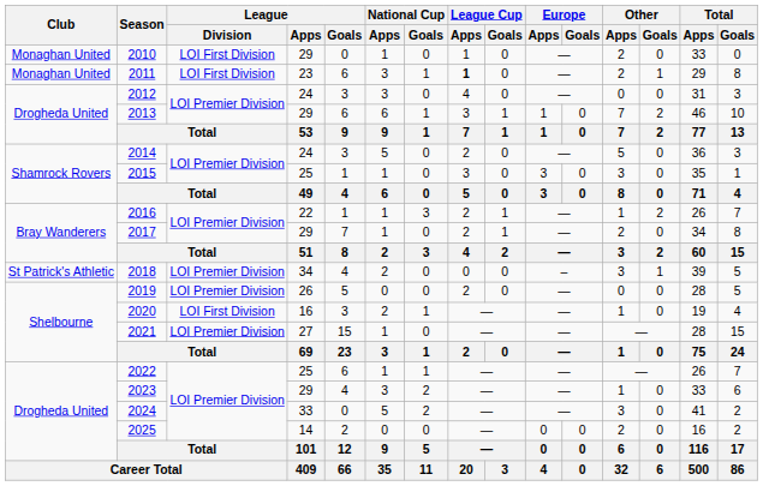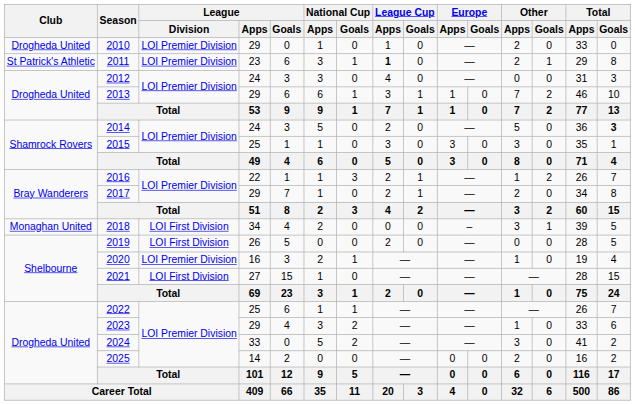 <table class=wikitable style="text-align: center">
 <tr>
 <th rowspan=2>Club</th>
 <th rowspan=2>Season</th>
 <th colspan=3>League</th>
 <th colspan=2>National Cup</th>
 <th colspan=2><a href='#'>League Cup</a></th>
 <th colspan=2><a href='#'>Europe</a></th>
 <th colspan=2>Other</th>
 <th colspan=2>Total</th>
 </tr>
 <tr>
 <th>Division</th>
 <th>Apps</th>
 <th>Goals</th>
 <th>Apps</th>
 <th>Goals</th>
 <th>Apps</th>
 <th>Goals</th>
 <th>Apps</th>
 <th>Goals</th>
 <th>Apps</th>
 <th>Goals</th>
 <th>Apps</th>
 <th>Goals</th>
 </tr>
 <tr>
-<td><a href='#'>Monaghan United</a></td>
+<td><a href='#'>Drogheda United</a></td>
 <td><a href='#'>2010</a></td>
-<td><a href='#'>LOI First Division</a></td>
+<td><a href='#'>LOI Premier Division</a></td>
 <td>29</td>
 <td>0</td>
 <td>1</td>
 <td>0</td>
 <td>1</td>
 <td>0</td>
 <td colspan="2">—</td>
 <td>2</td>
 <td>0</td>
 <td>33</td>
 <td>0</td>
 </tr>
 <tr>
-<td><a href='#'>Monaghan United</a></td>
+<td><a href='#'>St Patrick's Athletic</a></td>
 <td><a href='#'>2011</a></td>
-<td><a href='#'>LOI First Division</a></td>
+<td><a href='#'>LOI Premier Division</a></td>
 <td>23</td>
 <td>6</td>
 <td>3</td>
 <td>1</td>
 <td><strong>1</strong></td>
 <td>0</td>
 <td colspan="2">—</td>
 <td>2</td>
 <td>1</td>
 <td>29</td>
 <td>8</td>
 </tr>
 <tr>
 <td rowspan="3"><a href='#'>Drogheda United</a></td>
 <td><a href='#'>2012</a></td>
 <td rowspan="2"><a href='#'>LOI Premier Division</a></td>
 <td>24</td>
 <td>3</td>
 <td>3</td>
 <td>0</td>
 <td>4</td>
 <td>0</td>
 <td colspan="2">—</td>
 <td>0</td>
 <td>0</td>
 <td>31</td>
 <td>3</td>
 </tr>
 <tr>
 <td><a href='#'>2013</a></td>
 <td>29</td>
 <td>6</td>
 <td>6</td>
 <td>1</td>
 <td>3</td>
 <td>1</td>
 <td>1</td>
 <td>0</td>
 <td>7</td>
 <td>2</td>
 <td>46</td>
 <td>10</td>
 </tr>
 <tr>
 <th colspan="2">Total</th>
 <th>53</th>
 <th>9</th>
 <th>9</th>
 <th>1</th>
 <th>7</th>
 <th>1</th>
 <th>1</th>
 <th>0</th>
 <th>7</th>
 <th>2</th>
 <th>77</th>
 <th>13</th>
 </tr>
 <tr>
 <td rowspan="3"><a href='#'>Shamrock Rovers</a></td>
 <td><a href='#'>2014</a></td>
 <td rowspan="2"><a href='#'>LOI Premier Division</a></td>
 <td>24</td>
 <td>3</td>
 <td>5</td>
 <td>0</td>
 <td>2</td>
 <td>0</td>
 <td colspan="2">—</td>
 <td>5</td>
 <td>0</td>
 <td>36</td>
-<td>3</td>
+<td><strong>3</strong></td>
 </tr>
 <tr>
 <td><a href='#'>2015</a></td>
 <td>25</td>
 <td>1</td>
 <td>1</td>
 <td>0</td>
 <td>3</td>
 <td>0</td>
 <td>3</td>
 <td>0</td>
 <td>3</td>
 <td>0</td>
 <td>35</td>
 <td>1</td>
 </tr>
 <tr>
 <th colspan="2">Total</th>
 <th>49</th>
 <th>4</th>
 <th>6</th>
 <th>0</th>
 <th>5</th>
 <th>0</th>
 <th>3</th>
 <th>0</th>
 <th>8</th>
 <th>0</th>
 <th>71</th>
 <th>4</th>
 </tr>
 <tr>
 <td rowspan="3"><a href='#'>Bray Wanderers</a></td>
 <td><a href='#'>2016</a></td>
 <td rowspan="2"><a href='#'>LOI Premier Division</a></td>
 <td>22</td>
 <td>1</td>
 <td>1</td>
 <td>3</td>
 <td>2</td>
 <td>1</td>
 <td colspan="2">—</td>
 <td>1</td>
 <td>2</td>
 <td>26</td>
 <td>7</td>
 </tr>
 <tr>
 <td><a href='#'>2017</a></td>
 <td>29</td>
 <td>7</td>
 <td>1</td>
 <td>0</td>
 <td>2</td>
 <td>1</td>
 <td colspan="2">—</td>
 <td>2</td>
 <td>0</td>
 <td>34</td>
 <td>8</td>
 </tr>
 <tr>
 <th colspan="2">Total</th>
 <th>51</th>
 <th>8</th>
 <th>2</th>
 <th>3</th>
 <th>4</th>
 <th>2</th>
 <th colspan="2">—</th>
 <th>3</th>
 <th>2</th>
 <th>60</th>
 <th>15</th>
 </tr>
 <tr>
-<td><a href='#'>St Patrick's Athletic</a></td>
+<td><a href='#'>Monaghan United</a></td>
 <td><a href='#'>2018</a></td>
-<td><a href='#'>LOI Premier Division</a></td>
+<td><a href='#'>LOI First Division</a></td>
 <td>34</td>
 <td>4</td>
 <td>2</td>
 <td>0</td>
 <td>0</td>
 <td>0</td>
 <td colspan="2">–</td>
 <td>3</td>
 <td>1</td>
 <td>39</td>
 <td>5</td>
 </tr>
 <tr>
 <td rowspan="4"><a href='#'>Shelbourne</a></td>
 <td><a href='#'>2019</a></td>
-<td><a href='#'>LOI Premier Division</a></td>
+<td><a href='#'>LOI First Division</a></td>
 <td>26</td>
 <td>5</td>
 <td>0</td>
 <td>0</td>
 <td>2</td>
 <td>0</td>
 <td colspan="2">—</td>
 <td>0</td>
 <td>0</td>
 <td>28</td>
 <td>5</td>
 </tr>
 <tr>
 <td><a href='#'>2020</a></td>
-<td><a href='#'>LOI First Division</a></td>
+<td><a href='#'>LOI Premier Division</a></td>
 <td>16</td>
 <td>3</td>
 <td>2</td>
 <td>1</td>
 <td colspan="2">—</td>
 <td colspan="2">—</td>
 <td>1</td>
 <td>0</td>
 <td>19</td>
 <td>4</td>
 </tr>
 <tr>
 <td><a href='#'>2021</a></td>
-<td><a href='#'>LOI Premier Division</a></td>
+<td><a href='#'>LOI First Division</a></td>
 <td>27</td>
 <td>15</td>
 <td>1</td>
 <td>0</td>
 <td colspan="2">—</td>
 <td colspan="2">—</td>
 <td colspan="2">—</td>
 <td>28</td>
 <td>15</td>
 </tr>
 <tr>
 <th colspan="2">Total</th>
 <th>69</th>
 <th>23</th>
 <th>3</th>
 <th>1</th>
 <th>2</th>
 <th>0</th>
 <th colspan="2">—</th>
 <th>1</th>
 <th>0</th>
 <th>75</th>
 <th>24</th>
 </tr>
 <tr>
 <td rowspan="5"><a href='#'>Drogheda United</a></td>
 <td><a href='#'>2022</a></td>
 <td rowspan="4"><a href='#'>LOI Premier Division</a></td>
 <td>25</td>
 <td>6</td>
 <td>1</td>
 <td>1</td>
 <td colspan="2">—</td>
 <td colspan="2">—</td>
 <td colspan="2">—</td>
 <td>26</td>
 <td>7</td>
 </tr>
 <tr>
 <td><a href='#'>2023</a></td>
 <td>29</td>
 <td>4</td>
 <td>3</td>
 <td>2</td>
 <td colspan="2">—</td>
 <td colspan="2">—</td>
 <td>1</td>
 <td>0</td>
 <td>33</td>
 <td>6</td>
 </tr>
 <tr>
 <td><a href='#'>2024</a></td>
 <td>33</td>
 <td>0</td>
 <td>5</td>
 <td>2</td>
 <td colspan="2">—</td>
 <td colspan="2">—</td>
 <td>3</td>
 <td>0</td>
 <td>41</td>
 <td>2</td>
 </tr>
 <tr>
 <td><a href='#'>2025</a></td>
 <td>14</td>
 <td>2</td>
 <td>0</td>
 <td>0</td>
 <td colspan="2">—</td>
 <td>0</td>
 <td>0</td>
 <td>2</td>
 <td>0</td>
 <td>16</td>
 <td>2</td>
 </tr>
 <tr>
 <th colspan="2">Total</th>
 <th>101</th>
 <th>12</th>
 <th>9</th>
 <th>5</th>
 <th colspan="2">—</th>
 <th>0</th>
 <th>0</th>
 <th>6</th>
 <th>0</th>
 <th>116</th>
 <th>17</th>
 </tr>
 <tr>
 <th colspan="3">Career Total</th>
 <th>409</th>
 <th>66</th>
 <th>35</th>
 <th>11</th>
 <th>20</th>
 <th>3</th>
 <th>4</th>
 <th>0</th>
 <th>32</th>
 <th>6</th>
 <th>500</th>
 <th>86</th>
 </tr>
 </table>
